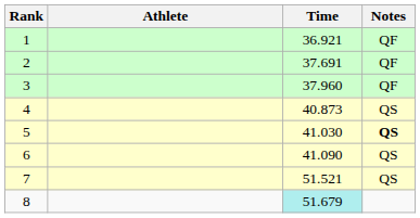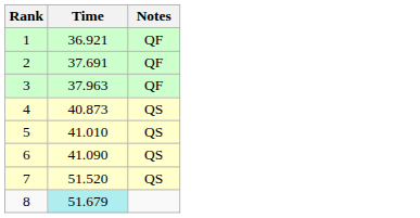 <table class=wikitable style="text-align:center">
 <tr>
 <th width=40>Rank</th>
-<th width=250>Athlete</th>
 <th width=80>Time</th>
 <th width=50>Notes</th>
 </tr>
 <tr bgcolor="ccffcc">
 <td>1</td>
-<td align=left></td>
 <td>36.921</td>
 <td>QF</td>
 </tr>
 <tr bgcolor="ccffcc">
 <td>2</td>
-<td align=left></td>
 <td>37.691</td>
 <td>QF</td>
 </tr>
 <tr bgcolor="ccffcc">
 <td>3</td>
-<td align=left></td>
-<td>37.960</td>
+<td>37.963</td>
 <td>QF</td>
 </tr>
 <tr bgcolor="#ffffcc">
 <td>4</td>
-<td align=left></td>
 <td>40.873</td>
 <td>QS</td>
 </tr>
 <tr bgcolor="#ffffcc">
 <td>5</td>
-<td align=left></td>
-<td>41.030</td>
-<td><strong>QS</strong></td>
+<td>41.010</td>
+<td>QS</td>
 </tr>
 <tr bgcolor="#ffffcc">
 <td>6</td>
-<td align=left></td>
 <td>41.090</td>
 <td>QS</td>
 </tr>
 <tr bgcolor="#ffffcc">
 <td>7</td>
-<td align=left></td>
-<td>51.521</td>
+<td>51.520</td>
 <td>QS</td>
 </tr>
 <tr>
 <td>8</td>
-<td align=left></td>
 <td style="background: paleturquoise;">51.679</td>
 <td></td>
 </tr>
 </table>
